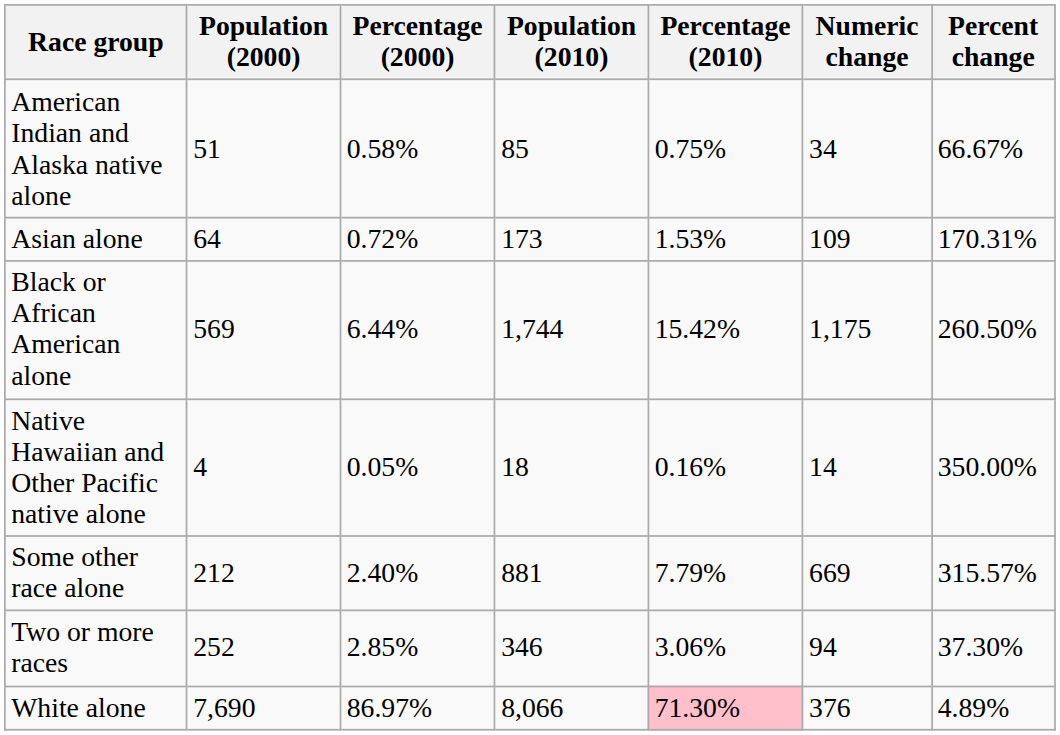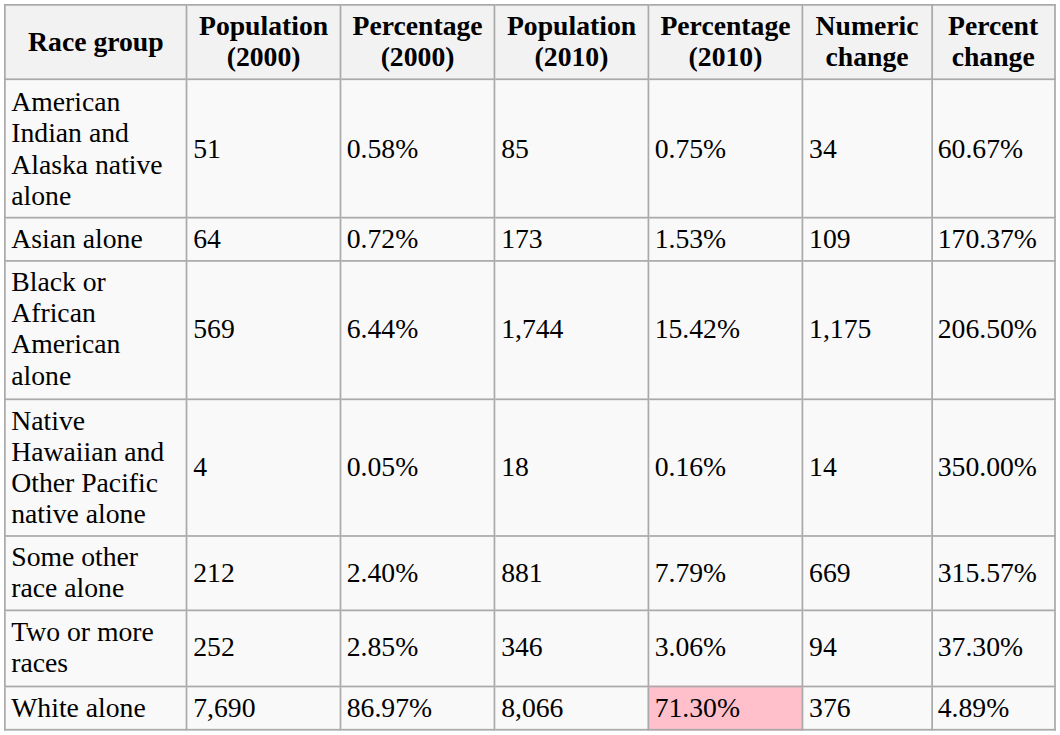 <table class="wikitable">
 <tr>
 <th>Race group</th>
 <th>Population (2000)</th>
 <th>Percentage (2000)</th>
 <th>Population (2010)</th>
 <th>Percentage (2010)</th>
 <th>Numeric change</th>
 <th>Percent change</th>
 </tr>
 <tr>
 <td>American Indian and Alaska native alone</td>
 <td>51</td>
 <td>0.58%</td>
 <td>85</td>
 <td>0.75%</td>
 <td>34</td>
-<td>66.67%</td>
+<td>60.67%</td>
 </tr>
 <tr>
 <td>Asian alone</td>
 <td>64</td>
 <td>0.72%</td>
 <td>173</td>
 <td>1.53%</td>
 <td>109</td>
-<td>170.31%</td>
+<td>170.37%</td>
 </tr>
 <tr>
 <td>Black or African American alone</td>
 <td>569</td>
 <td>6.44%</td>
 <td>1,744</td>
 <td>15.42%</td>
 <td>1,175</td>
-<td>260.50%</td>
+<td>206.50%</td>
 </tr>
 <tr>
 <td>Native Hawaiian and Other Pacific native alone</td>
 <td>4</td>
 <td>0.05%</td>
 <td>18</td>
 <td>0.16%</td>
 <td>14</td>
 <td>350.00%</td>
 </tr>
 <tr>
 <td>Some other race alone</td>
 <td>212</td>
 <td>2.40%</td>
 <td>881</td>
 <td>7.79%</td>
 <td>669</td>
 <td>315.57%</td>
 </tr>
 <tr>
 <td>Two or more races</td>
 <td>252</td>
 <td>2.85%</td>
 <td>346</td>
 <td>3.06%</td>
 <td>94</td>
 <td>37.30%</td>
 </tr>
 <tr>
 <td>White alone</td>
 <td>7,690</td>
 <td>86.97%</td>
 <td>8,066</td>
 <td style="background: pink;">71.30%</td>
 <td>376</td>
 <td>4.89%</td>
 </tr>
 </table>
